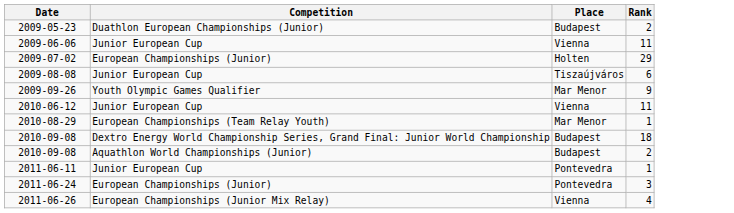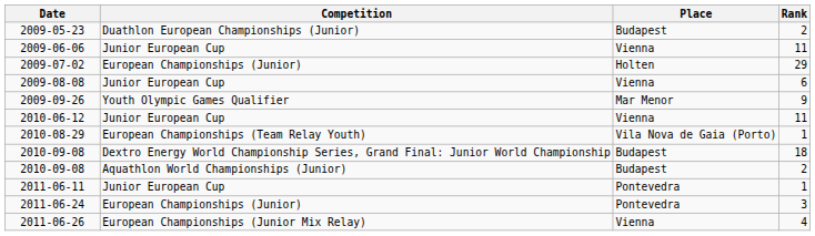 <table class="wikitable sortable">
 <tr>
 <th>Date</th>
 <th>Competition</th>
 <th>Place</th>
 <th>Rank</th>
 </tr>
 <tr>
 <td style="text-align:right">  2009-05-23  </td>
 <td>Duathlon European Championships (Junior)</td>
 <td>Budapest</td>
 <td style="text-align:right">2</td>
 </tr>
 <tr>
 <td style="text-align:right">  2009-06-06  </td>
 <td>Junior European Cup</td>
 <td>Vienna</td>
 <td style="text-align:right">11</td>
 </tr>
 <tr>
 <td style="text-align:right">  2009-07-02  </td>
 <td>European Championships (Junior)</td>
 <td>Holten</td>
 <td style="text-align:right">29</td>
 </tr>
 <tr>
 <td style="text-align:right">  2009-08-08  </td>
 <td>Junior European Cup</td>
-<td>Tiszaújváros</td>
+<td>Vienna</td>
 <td style="text-align:right">6</td>
 </tr>
 <tr>
 <td style="text-align:right">  2009-09-26  </td>
 <td>Youth Olympic Games Qualifier</td>
 <td>Mar Menor</td>
 <td style="text-align:right">9</td>
 </tr>
 <tr>
 <td style="text-align:right">  2010-06-12  </td>
 <td>Junior European Cup</td>
 <td>Vienna</td>
 <td style="text-align:right">11</td>
 </tr>
 <tr>
 <td style="text-align:right">  2010-08-29  </td>
 <td>European Championships (Team Relay Youth)</td>
-<td>Mar Menor</td>
+<td>Vila Nova de Gaia (Porto)</td>
 <td style="text-align:right">1</td>
 </tr>
 <tr>
 <td style="text-align:right">  2010-09-08  </td>
 <td>Dextro Energy World Championship Series, Grand Final: Junior World Championship</td>
 <td>Budapest</td>
 <td style="text-align:right">18</td>
 </tr>
 <tr>
 <td style="text-align:right">  2010-09-08  </td>
 <td>Aquathlon World Championships (Junior)</td>
 <td>Budapest</td>
 <td style="text-align:right">2</td>
 </tr>
 <tr>
 <td style="text-align:right">  2011-06-11  </td>
 <td>Junior European Cup</td>
 <td>Pontevedra</td>
 <td style="text-align:right">1</td>
 </tr>
 <tr>
 <td style="text-align:right">  2011-06-24  </td>
 <td>European Championships (Junior)</td>
 <td>Pontevedra</td>
 <td style="text-align:right">3</td>
 </tr>
 <tr>
 <td style="text-align:right">  2011-06-26  </td>
 <td>European Championships (Junior Mix Relay)</td>
 <td>Vienna</td>
 <td style="text-align:right">4</td>
 </tr>
 </table>
